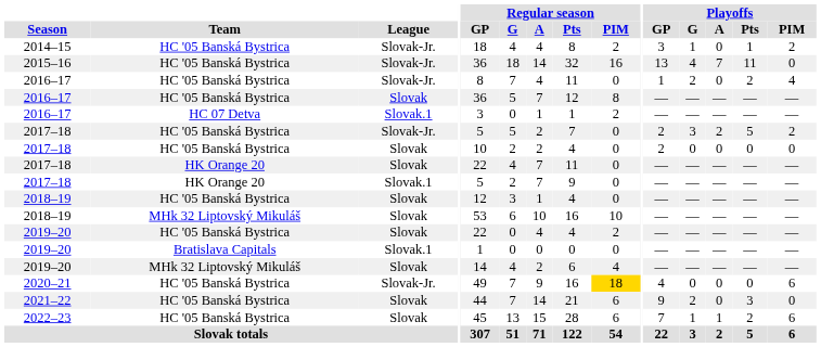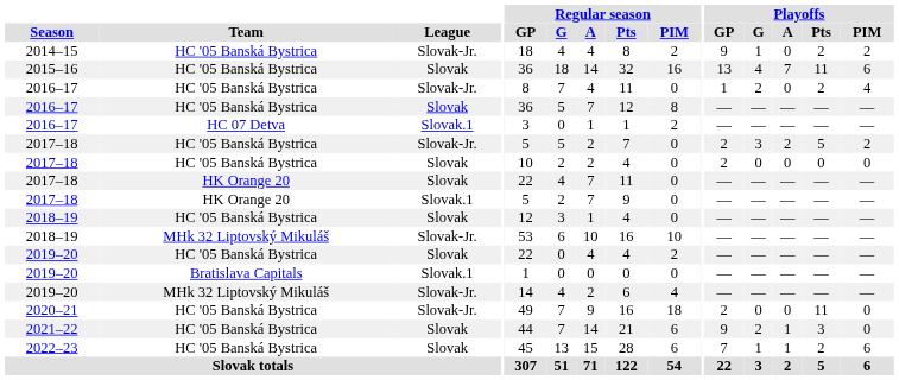 <table border="0" cellpadding="1" cellspacing="0" style="text-align:center; width:60em">
 <tr bgcolor="#e0e0e0">
 <th colspan="3" bgcolor="#ffffff"></th>
 <th rowspan="99" bgcolor="#ffffff"></th>
 <th colspan="5"><a href='#'>Regular season</a></th>
 <th rowspan="99" bgcolor="#ffffff"></th>
 <th colspan="5"><a href='#'>Playoffs</a></th>
 </tr>
 <tr bgcolor="#e0e0e0">
 <th><a href='#'>Season</a></th>
 <th>Team</th>
 <th>League</th>
 <th>GP</th>
 <th><a href='#'>G</a></th>
 <th><a href='#'>A</a></th>
 <th><a href='#'>Pts</a></th>
 <th><a href='#'>PIM</a></th>
 <th>GP</th>
 <th>G</th>
 <th>A</th>
 <th>Pts</th>
 <th>PIM</th>
 </tr>
 <tr>
 <td>2014–15</td>
 <td><a href='#'>HC '05 Banská Bystrica</a></td>
 <td>Slovak-Jr.</td>
 <td>18</td>
 <td>4</td>
 <td>4</td>
 <td>8</td>
 <td>2</td>
-<td>3</td>
+<td>9</td>
 <td>1</td>
 <td>0</td>
-<td>1</td>
+<td>2</td>
 <td>2</td>
 </tr>
 <tr bgcolor="#f0f0f0">
 <td>2015–16</td>
 <td>HC '05 Banská Bystrica</td>
-<td>Slovak-Jr.</td>
+<td>Slovak</td>
 <td>36</td>
 <td>18</td>
 <td>14</td>
 <td>32</td>
 <td>16</td>
 <td>13</td>
 <td>4</td>
 <td>7</td>
 <td>11</td>
-<td>0</td>
+<td>6</td>
 </tr>
 <tr>
 <td>2016–17</td>
 <td>HC '05 Banská Bystrica</td>
 <td>Slovak-Jr.</td>
 <td>8</td>
 <td>7</td>
 <td>4</td>
 <td>11</td>
 <td>0</td>
 <td>1</td>
 <td>2</td>
 <td>0</td>
 <td>2</td>
 <td>4</td>
 </tr>
 <tr bgcolor="#f0f0f0">
 <td><a href='#'>2016–17</a></td>
 <td>HC '05 Banská Bystrica</td>
 <td><a href='#'>Slovak</a></td>
 <td>36</td>
 <td>5</td>
 <td>7</td>
 <td>12</td>
 <td>8</td>
 <td>—</td>
 <td>—</td>
 <td>—</td>
 <td>—</td>
 <td>—</td>
 </tr>
 <tr>
 <td><a href='#'>2016–17</a></td>
 <td><a href='#'>HC 07 Detva</a></td>
 <td><a href='#'>Slovak.1</a></td>
 <td>3</td>
 <td>0</td>
 <td>1</td>
 <td>1</td>
 <td>2</td>
 <td>—</td>
 <td>—</td>
 <td>—</td>
 <td>—</td>
 <td>—</td>
 </tr>
 <tr bgcolor="#f0f0f0">
 <td>2017–18</td>
 <td>HC '05 Banská Bystrica</td>
 <td>Slovak-Jr.</td>
 <td>5</td>
 <td>5</td>
 <td>2</td>
 <td>7</td>
 <td>0</td>
 <td>2</td>
 <td>3</td>
 <td>2</td>
 <td>5</td>
 <td>2</td>
 </tr>
 <tr>
 <td><a href='#'>2017–18</a></td>
 <td>HC '05 Banská Bystrica</td>
 <td>Slovak</td>
 <td>10</td>
 <td>2</td>
 <td>2</td>
 <td>4</td>
 <td>0</td>
 <td>2</td>
 <td>0</td>
 <td>0</td>
 <td>0</td>
 <td>0</td>
 </tr>
 <tr bgcolor="#f0f0f0">
 <td>2017–18</td>
 <td><a href='#'>HK Orange 20</a></td>
 <td>Slovak</td>
 <td>22</td>
 <td>4</td>
 <td>7</td>
 <td>11</td>
 <td>0</td>
 <td>—</td>
 <td>—</td>
 <td>—</td>
 <td>—</td>
 <td>—</td>
 </tr>
 <tr>
 <td><a href='#'>2017–18</a></td>
 <td>HK Orange 20</td>
 <td>Slovak.1</td>
 <td>5</td>
 <td>2</td>
 <td>7</td>
 <td>9</td>
 <td>0</td>
 <td>—</td>
 <td>—</td>
 <td>—</td>
 <td>—</td>
 <td>—</td>
 </tr>
 <tr bgcolor="#f0f0f0">
 <td><a href='#'>2018–19</a></td>
 <td>HC '05 Banská Bystrica</td>
 <td>Slovak</td>
 <td>12</td>
 <td>3</td>
 <td>1</td>
 <td>4</td>
 <td>0</td>
 <td>—</td>
 <td>—</td>
 <td>—</td>
 <td>—</td>
 <td>—</td>
 </tr>
 <tr>
 <td>2018–19</td>
 <td><a href='#'>MHk 32 Liptovský Mikuláš</a></td>
-<td>Slovak</td>
+<td>Slovak-Jr.</td>
 <td>53</td>
 <td>6</td>
 <td>10</td>
 <td>16</td>
 <td>10</td>
 <td>—</td>
 <td>—</td>
 <td>—</td>
 <td>—</td>
 <td>—</td>
 </tr>
 <tr bgcolor="#f0f0f0">
 <td><a href='#'>2019–20</a></td>
 <td>HC '05 Banská Bystrica</td>
 <td>Slovak</td>
 <td>22</td>
 <td>0</td>
 <td>4</td>
 <td>4</td>
 <td>2</td>
 <td>—</td>
 <td>—</td>
 <td>—</td>
 <td>—</td>
 <td>—</td>
 </tr>
 <tr>
 <td><a href='#'>2019–20</a></td>
 <td><a href='#'>Bratislava Capitals</a></td>
 <td>Slovak.1</td>
 <td>1</td>
 <td>0</td>
 <td>0</td>
 <td>0</td>
 <td>0</td>
 <td>—</td>
 <td>—</td>
 <td>—</td>
 <td>—</td>
 <td>—</td>
 </tr>
 <tr bgcolor="#f0f0f0">
 <td>2019–20</td>
 <td>MHk 32 Liptovský Mikuláš</td>
-<td>Slovak</td>
+<td>Slovak-Jr.</td>
 <td>14</td>
 <td>4</td>
 <td>2</td>
 <td>6</td>
 <td>4</td>
 <td>—</td>
 <td>—</td>
 <td>—</td>
 <td>—</td>
 <td>—</td>
 </tr>
 <tr>
 <td><a href='#'>2020–21</a></td>
 <td>HC '05 Banská Bystrica</td>
 <td>Slovak-Jr.</td>
 <td>49</td>
 <td>7</td>
 <td>9</td>
 <td>16</td>
-<td style="background: gold;">18</td>
-<td>4</td>
+<td>18</td>
+<td>2</td>
 <td>0</td>
 <td>0</td>
+<td>11</td>
 <td>0</td>
-<td>6</td>
 </tr>
 <tr bgcolor="#f0f0f0">
 <td><a href='#'>2021–22</a></td>
 <td>HC '05 Banská Bystrica</td>
 <td>Slovak</td>
 <td>44</td>
 <td>7</td>
 <td>14</td>
 <td>21</td>
 <td>6</td>
 <td>9</td>
 <td>2</td>
-<td>0</td>
+<td>1</td>
 <td>3</td>
 <td>0</td>
 </tr>
 <tr>
 <td><a href='#'>2022–23</a></td>
 <td>HC '05 Banská Bystrica</td>
 <td>Slovak</td>
 <td>45</td>
 <td>13</td>
 <td>15</td>
 <td>28</td>
 <td>6</td>
 <td>7</td>
 <td>1</td>
 <td>1</td>
 <td>2</td>
 <td>6</td>
 </tr>
 <tr bgcolor="#e0e0e0">
 <th colspan="3">Slovak totals</th>
 <th>307</th>
 <th>51</th>
 <th>71</th>
 <th>122</th>
 <th>54</th>
 <th>22</th>
 <th>3</th>
 <th>2</th>
 <th>5</th>
 <th>6</th>
 </tr>
 </table>
